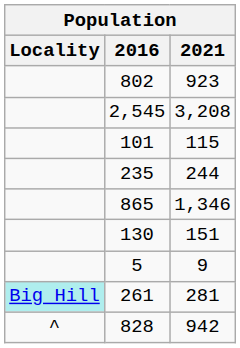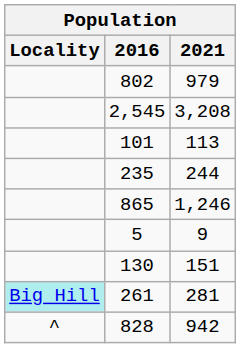 <table class="wikitable" style="text-align:center;">
 <tr>
 <th colspan="3" style="text-align:center;  font-weight:bold">Population</th>
 </tr>
 <tr>
 <th style="text-align:center; background:  font-weight:bold">Locality</th>
 <th style="text-align:center; background:  font-weight:bold"><strong>2016</strong></th>
 <th style="text-align:center; background:  font-weight:bold"><strong>2021</strong></th>
 </tr>
 <tr>
 <td></td>
 <td>802</td>
-<td>923</td>
+<td>979</td>
 </tr>
 <tr>
 <td></td>
 <td>2,545</td>
 <td>3,208</td>
 </tr>
 <tr>
 <td></td>
 <td>101</td>
-<td>115</td>
+<td>113</td>
 </tr>
 <tr>
 <td></td>
 <td>235</td>
 <td>244</td>
 </tr>
 <tr>
 <td></td>
 <td>865</td>
-<td>1,346</td>
+<td>1,246</td>
+</tr>
+<tr>
+<td></td>
+<td>5</td>
+<td>9</td>
 </tr>
 <tr>
 <td></td>
 <td>130</td>
 <td>151</td>
-</tr>
-<tr>
-<td></td>
-<td>5</td>
-<td>9</td>
 </tr>
 <tr>
 <td style="background: paleturquoise;"><a href='#'>Big Hill</a></td>
 <td>261</td>
 <td>281</td>
 </tr>
 <tr>
 <td>^</td>
 <td>828</td>
 <td>942</td>
 </tr>
 </table>
